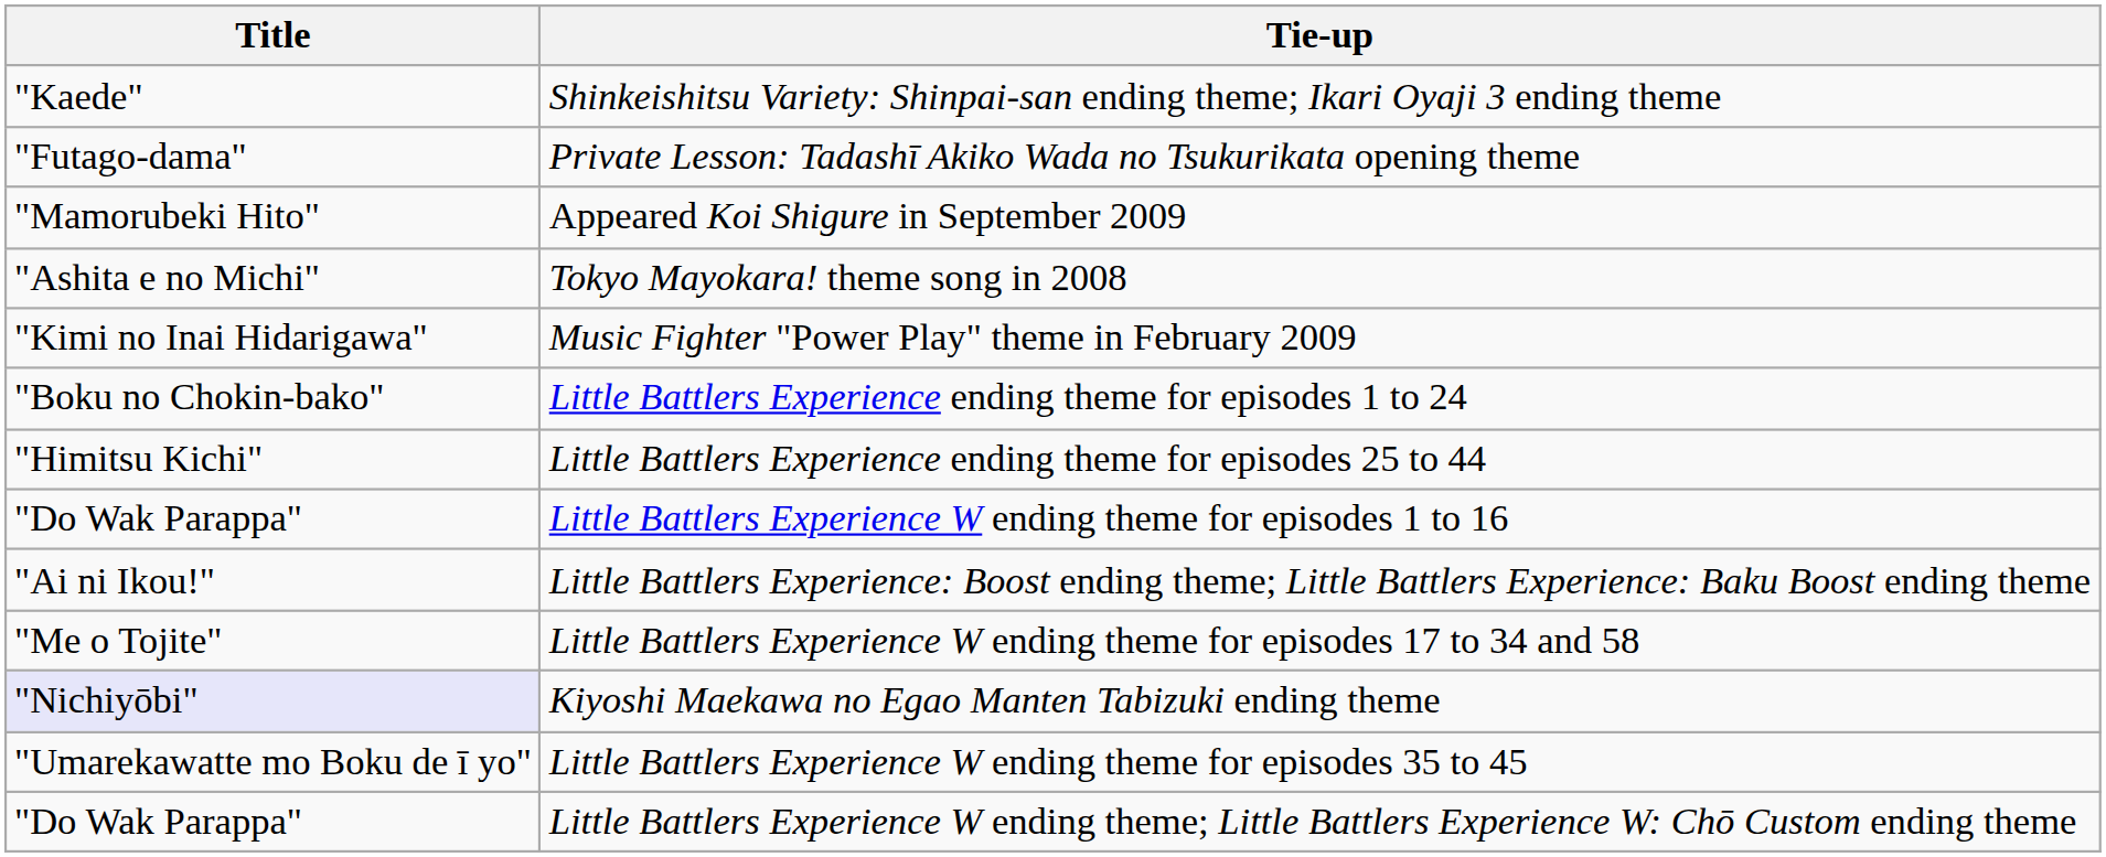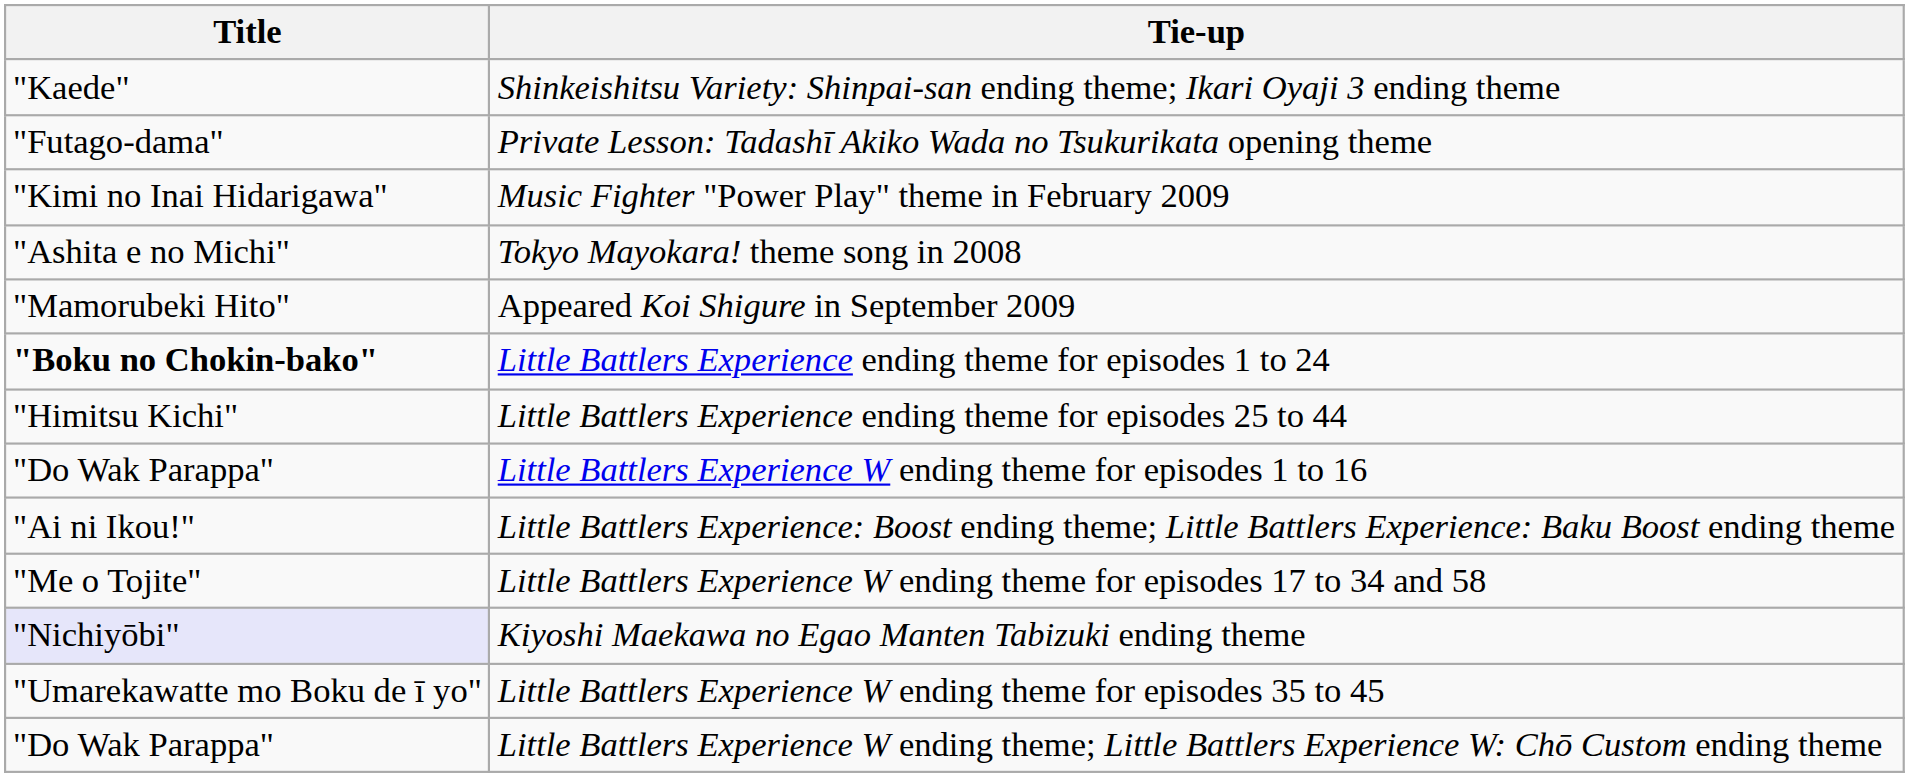 <table class="wikitable">
 <tr>
 <th>Title</th>
 <th>Tie-up</th>
 </tr>
 <tr>
 <td>"Kaede"</td>
 <td><em>Shinkeishitsu Variety: Shinpai-san</em> ending theme; <em>Ikari Oyaji 3</em> ending theme</td>
 </tr>
 <tr>
 <td>"Futago-dama"</td>
 <td><em>Private Lesson: Tadashī Akiko Wada no Tsukurikata</em> opening theme</td>
 </tr>
 <tr>
-<td>"Mamorubeki Hito"</td>
-<td>Appeared <em>Koi Shigure</em> in September 2009</td>
+<td>"Kimi no Inai Hidarigawa"</td>
+<td><em>Music Fighter</em> "Power Play" theme in February 2009</td>
 </tr>
 <tr>
 <td>"Ashita e no Michi"</td>
 <td><em>Tokyo Mayokara!</em> theme song in 2008</td>
 </tr>
 <tr>
-<td>"Kimi no Inai Hidarigawa"</td>
-<td><em>Music Fighter</em> "Power Play" theme in February 2009</td>
+<td>"Mamorubeki Hito"</td>
+<td>Appeared <em>Koi Shigure</em> in September 2009</td>
 </tr>
 <tr>
-<td>"Boku no Chokin-bako"</td>
+<td><strong>"Boku no Chokin-bako"</strong></td>
 <td><em><a href='#'>Little Battlers Experience</a></em> ending theme for episodes 1 to 24</td>
 </tr>
 <tr>
 <td>"Himitsu Kichi"</td>
 <td><em>Little Battlers Experience</em> ending theme for episodes 25 to 44</td>
 </tr>
 <tr>
 <td>"Do Wak Parappa"</td>
 <td><em><a href='#'>Little Battlers Experience W</a></em> ending theme for episodes 1 to 16</td>
 </tr>
 <tr>
 <td>"Ai ni Ikou!"</td>
 <td><em>Little Battlers Experience: Boost</em> ending theme; <em>Little Battlers Experience: Baku Boost</em> ending theme</td>
 </tr>
 <tr>
 <td>"Me o Tojite"</td>
 <td><em>Little Battlers Experience W</em> ending theme for episodes 17 to 34 and 58</td>
 </tr>
 <tr>
 <td style="background: lavender;">"Nichiyōbi"</td>
 <td><em>Kiyoshi Maekawa no Egao Manten Tabizuki</em> ending theme</td>
 </tr>
 <tr>
 <td>"Umarekawatte mo Boku de ī yo"</td>
 <td><em>Little Battlers Experience W</em> ending theme for episodes 35 to 45</td>
 </tr>
 <tr>
 <td>"Do Wak Parappa"</td>
 <td><em>Little Battlers Experience W</em> ending theme; <em>Little Battlers Experience W: Chō Custom</em> ending theme</td>
 </tr>
 </table>
